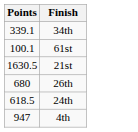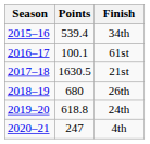 <table class="wikitable" style="text-align:center">
 <tr class="hintergrundfarbe5">
+<th width="60px">Season</th>
 <th width="40px">Points</th>
 <th width="60px">Finish</th>
 </tr>
 <tr>
-<td>339.1</td>
+<td align="left"><a href='#'>2015–16</a></td>
+<td>539.4</td>
 <td>34th</td>
 </tr>
 <tr>
+<td align="left"><a href='#'>2016–17</a></td>
 <td>100.1</td>
 <td>61st</td>
 </tr>
 <tr>
+<td align="left"><a href='#'>2017–18</a></td>
 <td>1630.5</td>
 <td>21st</td>
 </tr>
 <tr>
+<td align="left"><a href='#'>2018–19</a></td>
 <td>680</td>
 <td>26th</td>
 </tr>
 <tr>
-<td>618.5</td>
+<td align="left"><a href='#'>2019–20</a></td>
+<td>618.8</td>
 <td>24th</td>
 </tr>
 <tr>
-<td>947</td>
+<td align="left"><a href='#'>2020–21</a></td>
+<td>247</td>
 <td>4th</td>
 </tr>
 </table>
